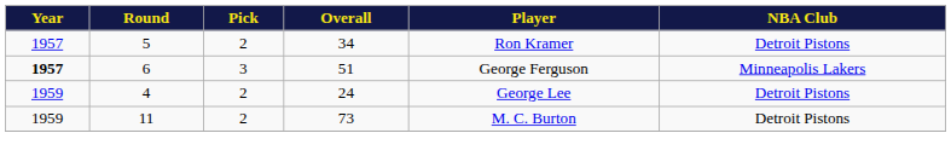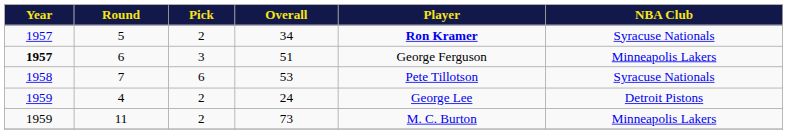 <table class="wikitable" style="width:60%;">
 <tr style="text-align:center; background:#121849; color:#f8e616;">
 <td><strong>Year</strong></td>
 <td><strong>Round</strong></td>
 <td><strong>Pick</strong></td>
 <td><strong>Overall</strong></td>
 <td><strong>Player</strong></td>
 <td><strong>NBA Club</strong></td>
 </tr>
 <tr style="text-align:center;" bgcolor="">
 <td><a href='#'>1957</a></td>
 <td>5</td>
 <td>2</td>
 <td>34</td>
-<td><a href='#'>Ron Kramer</a></td>
-<td><a href='#'>Detroit Pistons</a></td>
+<td><strong><a href='#'>Ron Kramer</a></strong></td>
+<td><a href='#'>Syracuse Nationals</a></td>
 </tr>
 <tr style="text-align:center;" bgcolor="">
 <td><strong>1957</strong></td>
 <td>6</td>
 <td>3</td>
 <td>51</td>
 <td>George Ferguson</td>
 <td><a href='#'>Minneapolis Lakers</a></td>
+</tr>
+<tr style="text-align:center;" bgcolor="">
+<td><a href='#'>1958</a></td>
+<td>7</td>
+<td>6</td>
+<td>53</td>
+<td><a href='#'>Pete Tillotson</a></td>
+<td><a href='#'>Syracuse Nationals</a></td>
 </tr>
 <tr style="text-align:center;" bgcolor="">
 <td><a href='#'>1959</a></td>
 <td>4</td>
 <td>2</td>
 <td>24</td>
 <td><a href='#'>George Lee</a></td>
 <td><a href='#'>Detroit Pistons</a></td>
 </tr>
 <tr style="text-align:center;" bgcolor="">
 <td>1959</td>
 <td>11</td>
 <td>2</td>
 <td>73</td>
 <td><a href='#'>M. C. Burton</a></td>
-<td>Detroit Pistons</td>
+<td><a href='#'>Minneapolis Lakers</a></td>
 </tr>
 <tr style="text-align:center;" bgcolor="">
 </tr>
 </table>
